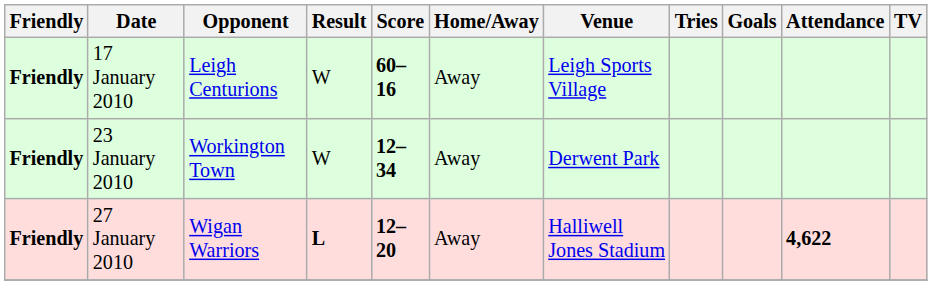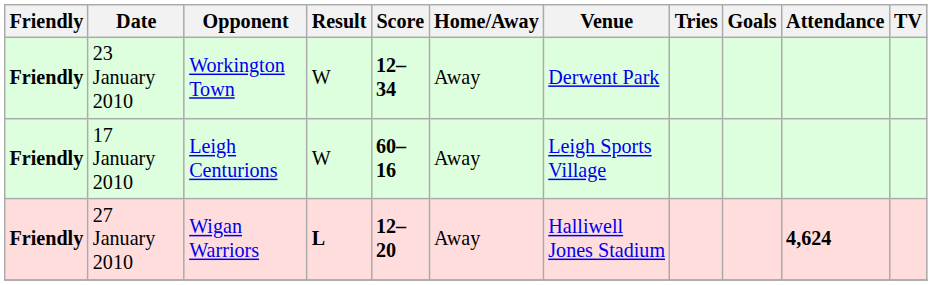 <table class="wikitable" style="font-size:85%;" width="100%">
 <tr>
 <th>Friendly</th>
 <th>Date</th>
 <th>Opponent</th>
 <th>Result</th>
 <th>Score</th>
 <th>Home/Away</th>
 <th>Venue</th>
 <th>Tries</th>
 <th>Goals</th>
 <th>Attendance</th>
 <th>TV</th>
 </tr>
 <tr bgcolor="#ddffdd">
 <td><strong>Friendly</strong></td>
-<td>17 January 2010</td>
-<td> <a href='#'>Leigh Centurions</a></td>
+<td>23 January 2010</td>
+<td> <a href='#'>Workington Town</a></td>
 <td>W</td>
-<td><strong>60–16</strong></td>
+<td><strong>12–34</strong></td>
 <td>Away</td>
-<td><a href='#'>Leigh Sports Village</a></td>
+<td><a href='#'>Derwent Park</a></td>
 <td></td>
 <td></td>
 <td></td>
 <td></td>
 </tr>
 <tr bgcolor="#ddffdd">
 <td><strong>Friendly</strong></td>
-<td>23 January 2010</td>
-<td> <a href='#'>Workington Town</a></td>
+<td>17 January 2010</td>
+<td> <a href='#'>Leigh Centurions</a></td>
 <td>W</td>
-<td><strong>12–34</strong></td>
+<td><strong>60–16</strong></td>
 <td>Away</td>
-<td><a href='#'>Derwent Park</a></td>
+<td><a href='#'>Leigh Sports Village</a></td>
 <td></td>
 <td></td>
 <td></td>
 <td></td>
 </tr>
 <tr bgcolor="#ffdddd">
 <td><strong>Friendly</strong></td>
 <td>27 January 2010</td>
 <td> <a href='#'>Wigan Warriors</a></td>
 <td><strong>L</strong></td>
 <td><strong>12–20</strong></td>
 <td>Away</td>
 <td><a href='#'>Halliwell Jones Stadium</a></td>
 <td></td>
 <td></td>
-<td><strong>4,622</strong></td>
+<td><strong>4,624</strong></td>
 <td></td>
 </tr>
 <tr bgcolor="">
 </tr>
 </table>
